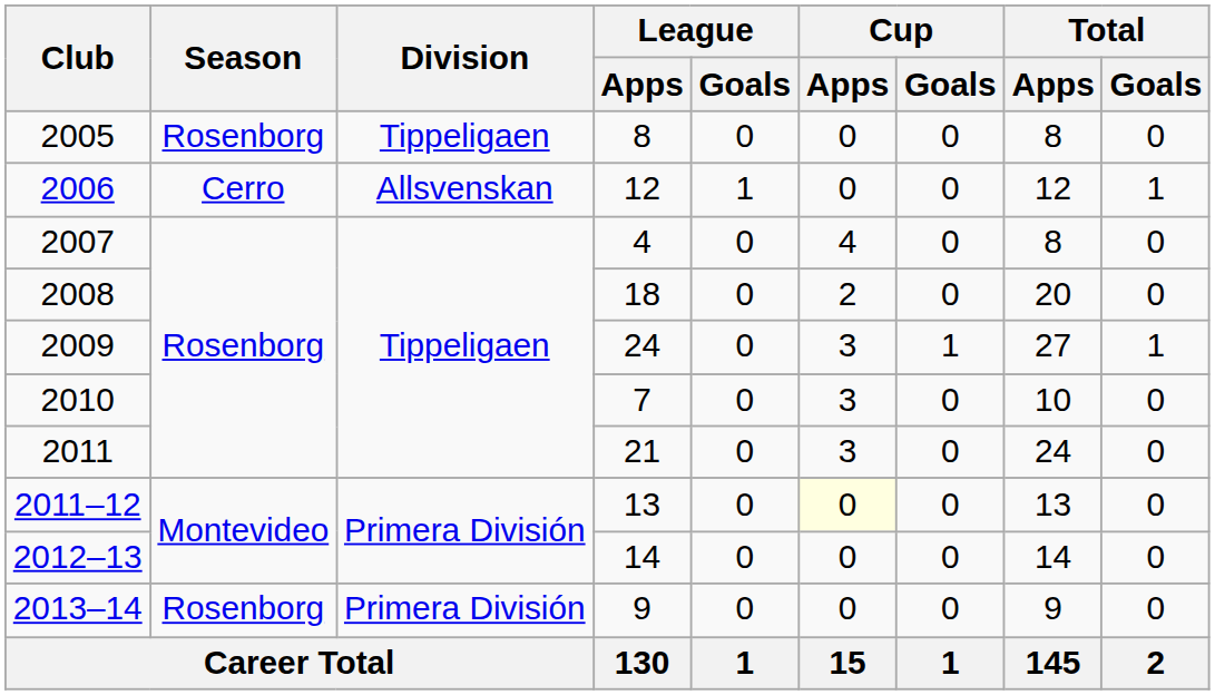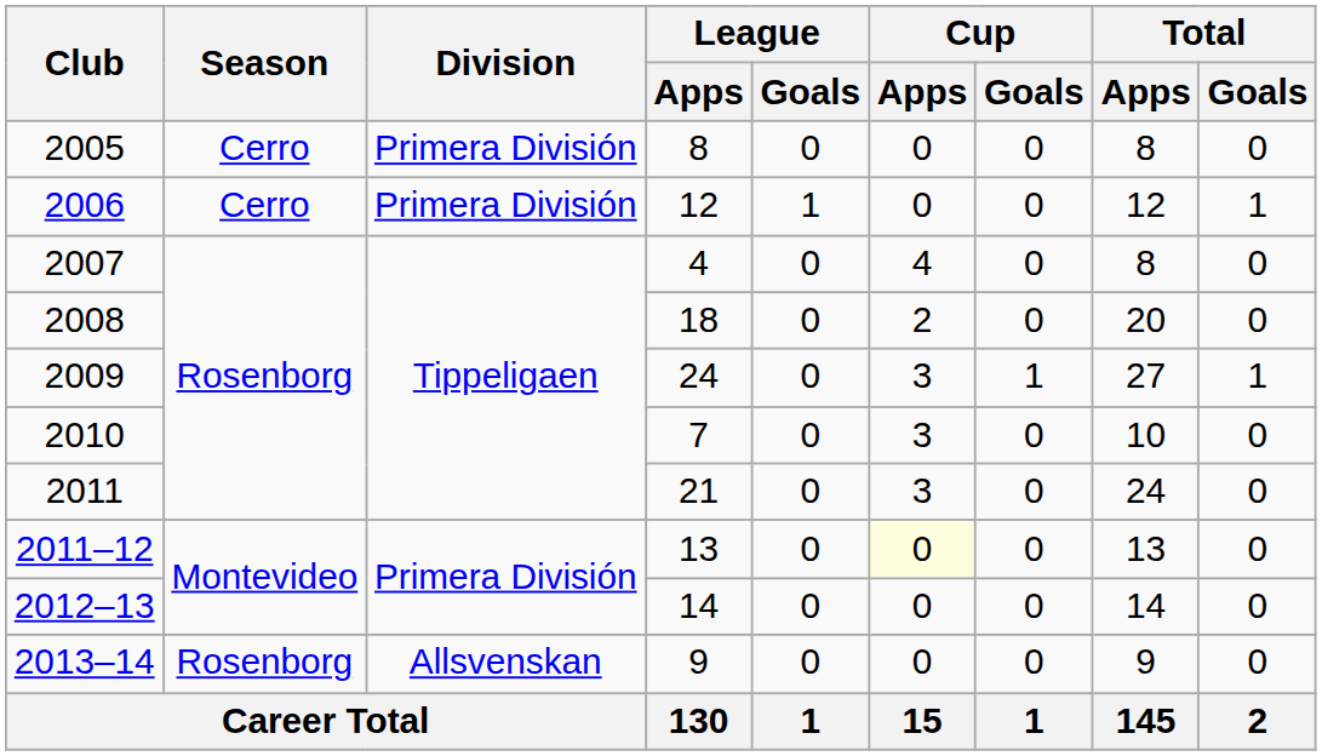 <table class="wikitable" style="text-align: center;">
 <tr>
 <th rowspan="2">Club</th>
 <th rowspan="2">Season</th>
 <th rowspan="2">Division</th>
 <th colspan="2">League</th>
 <th colspan="2">Cup</th>
 <th colspan="2">Total</th>
 </tr>
 <tr>
 <th>Apps</th>
 <th>Goals</th>
 <th>Apps</th>
 <th>Goals</th>
 <th>Apps</th>
 <th>Goals</th>
 </tr>
 <tr>
 <td>2005</td>
-<td rowspan="1" valign="center"><a href='#'>Rosenborg</a></td>
-<td><a href='#'>Tippeligaen</a></td>
+<td rowspan="1" valign="center"><a href='#'>Cerro</a></td>
+<td rowspan="1" valign="center"><a href='#'>Primera División</a></td>
 <td>8</td>
 <td>0</td>
 <td>0</td>
 <td>0</td>
 <td>8</td>
 <td>0</td>
 </tr>
 <tr>
 <td><a href='#'>2006</a></td>
 <td rowspan="1" valign="center"><a href='#'>Cerro</a></td>
-<td><a href='#'>Allsvenskan</a></td>
+<td rowspan="1" valign="center"><a href='#'>Primera División</a></td>
 <td>12</td>
 <td>1</td>
 <td>0</td>
 <td>0</td>
 <td>12</td>
 <td>1</td>
 </tr>
 <tr>
 <td>2007</td>
 <td rowspan="5" valign="center"><a href='#'>Rosenborg</a></td>
 <td rowspan="5" valign="center"><a href='#'>Tippeligaen</a></td>
 <td>4</td>
 <td>0</td>
 <td>4</td>
 <td>0</td>
 <td>8</td>
 <td>0</td>
 </tr>
 <tr>
 <td>2008</td>
 <td>18</td>
 <td>0</td>
 <td>2</td>
 <td>0</td>
 <td>20</td>
 <td>0</td>
 </tr>
 <tr>
 <td>2009</td>
 <td>24</td>
 <td>0</td>
 <td>3</td>
 <td>1</td>
 <td>27</td>
 <td>1</td>
 </tr>
 <tr>
 <td>2010</td>
 <td>7</td>
 <td>0</td>
 <td>3</td>
 <td>0</td>
 <td>10</td>
 <td>0</td>
 </tr>
 <tr>
 <td>2011</td>
 <td>21</td>
 <td>0</td>
 <td>3</td>
 <td>0</td>
 <td>24</td>
 <td>0</td>
 </tr>
 <tr>
 <td><a href='#'>2011–12</a></td>
 <td rowspan="2" valign="center"><a href='#'>Montevideo</a></td>
 <td rowspan="2" valign="center"><a href='#'>Primera División</a></td>
 <td>13</td>
 <td>0</td>
 <td style="background: lightyellow;">0</td>
 <td>0</td>
 <td>13</td>
 <td>0</td>
 </tr>
 <tr>
 <td><a href='#'>2012–13</a></td>
 <td>14</td>
 <td>0</td>
 <td>0</td>
 <td>0</td>
 <td>14</td>
 <td>0</td>
 </tr>
 <tr>
 <td><a href='#'>2013–14</a></td>
 <td rowspan="1" valign="center"><a href='#'>Rosenborg</a></td>
-<td rowspan="1" valign="center"><a href='#'>Primera División</a></td>
+<td><a href='#'>Allsvenskan</a></td>
 <td>9</td>
 <td>0</td>
 <td>0</td>
 <td>0</td>
 <td>9</td>
 <td>0</td>
 </tr>
 <tr>
 <th colspan="3">Career Total</th>
 <th>130</th>
 <th>1</th>
 <th>15</th>
 <th>1</th>
 <th>145</th>
 <th>2</th>
 </tr>
 </table>
